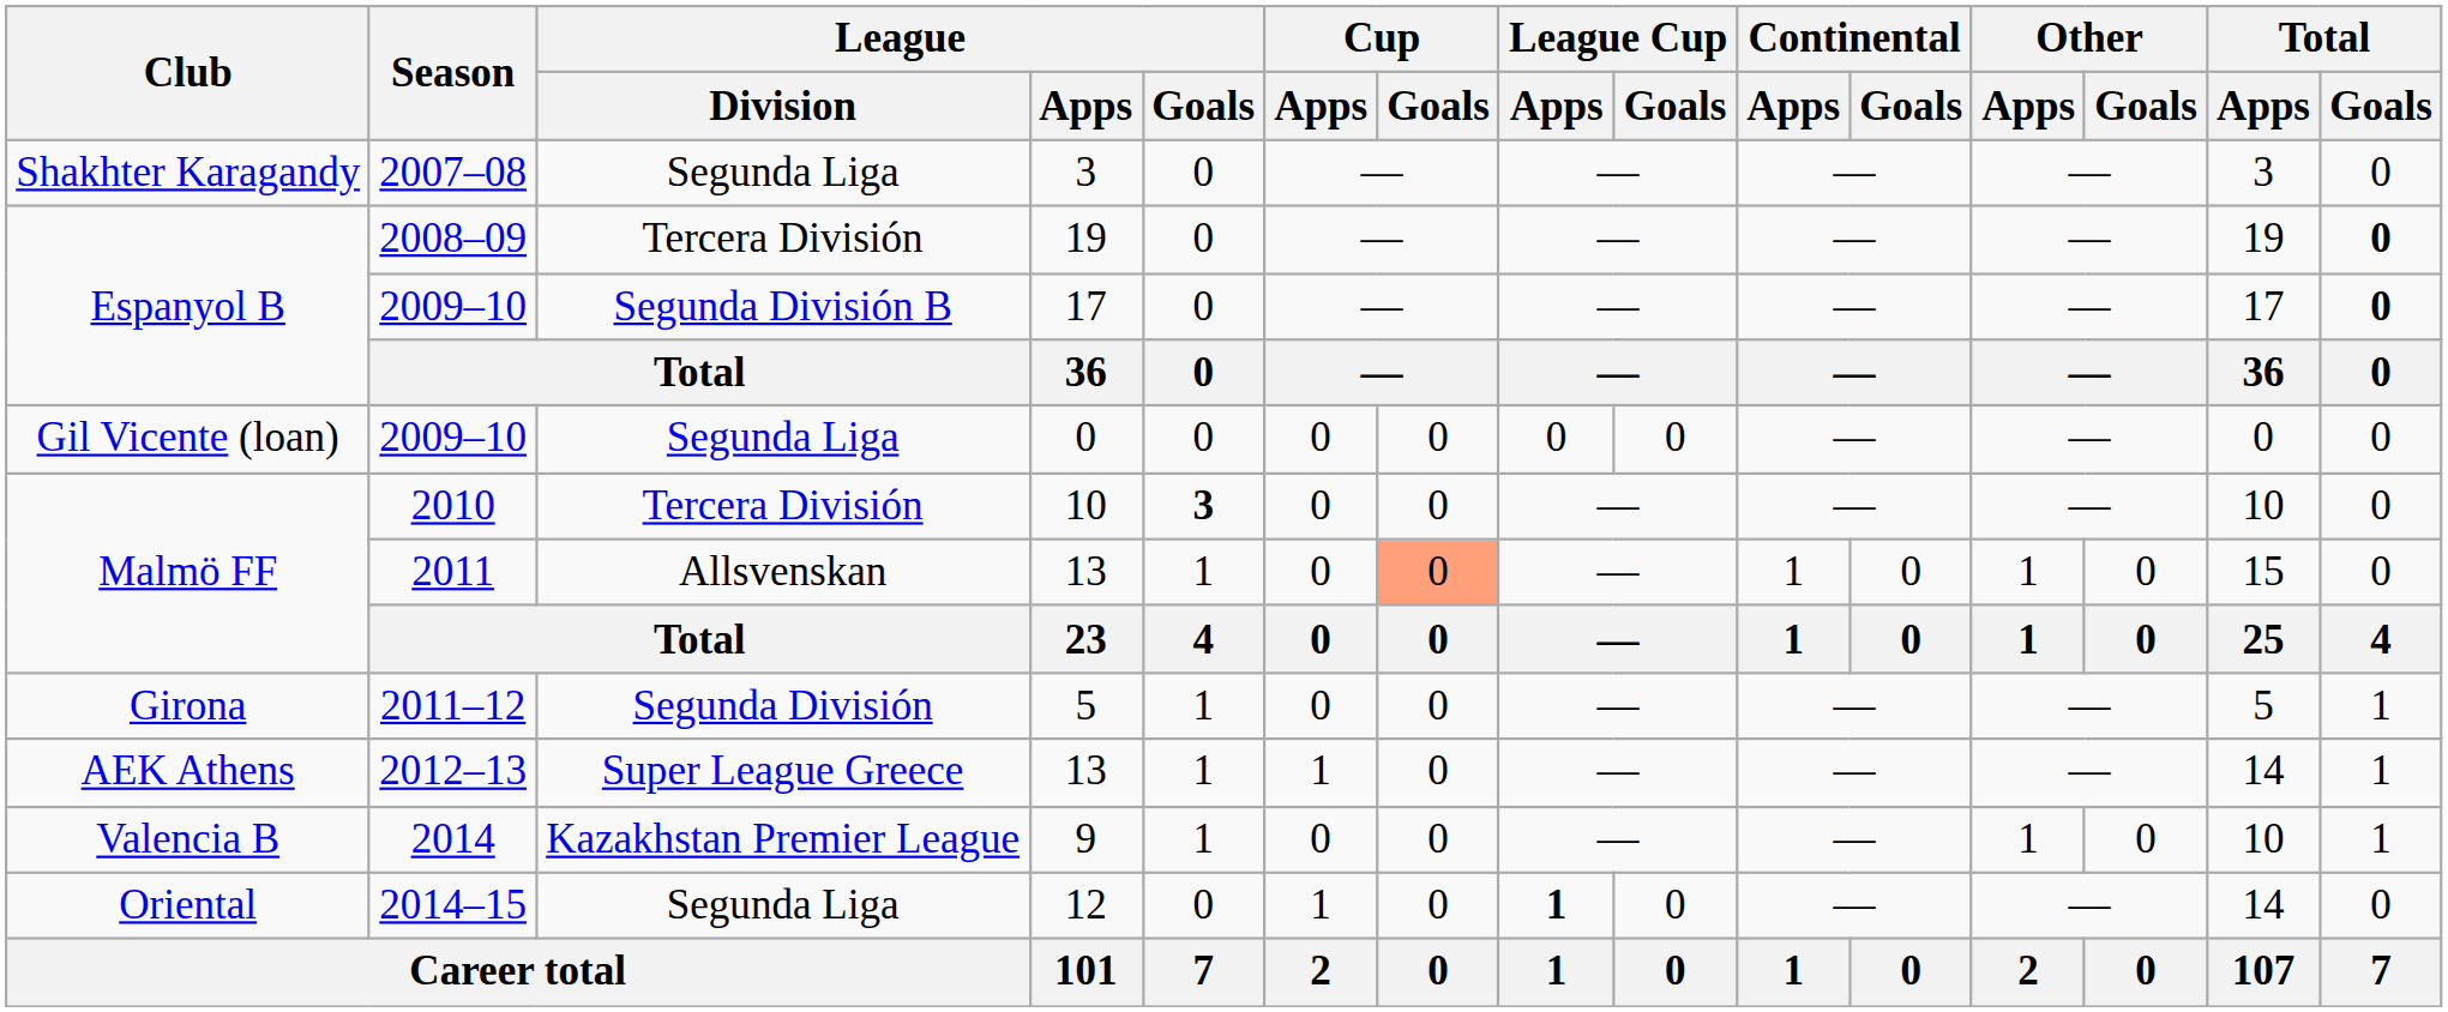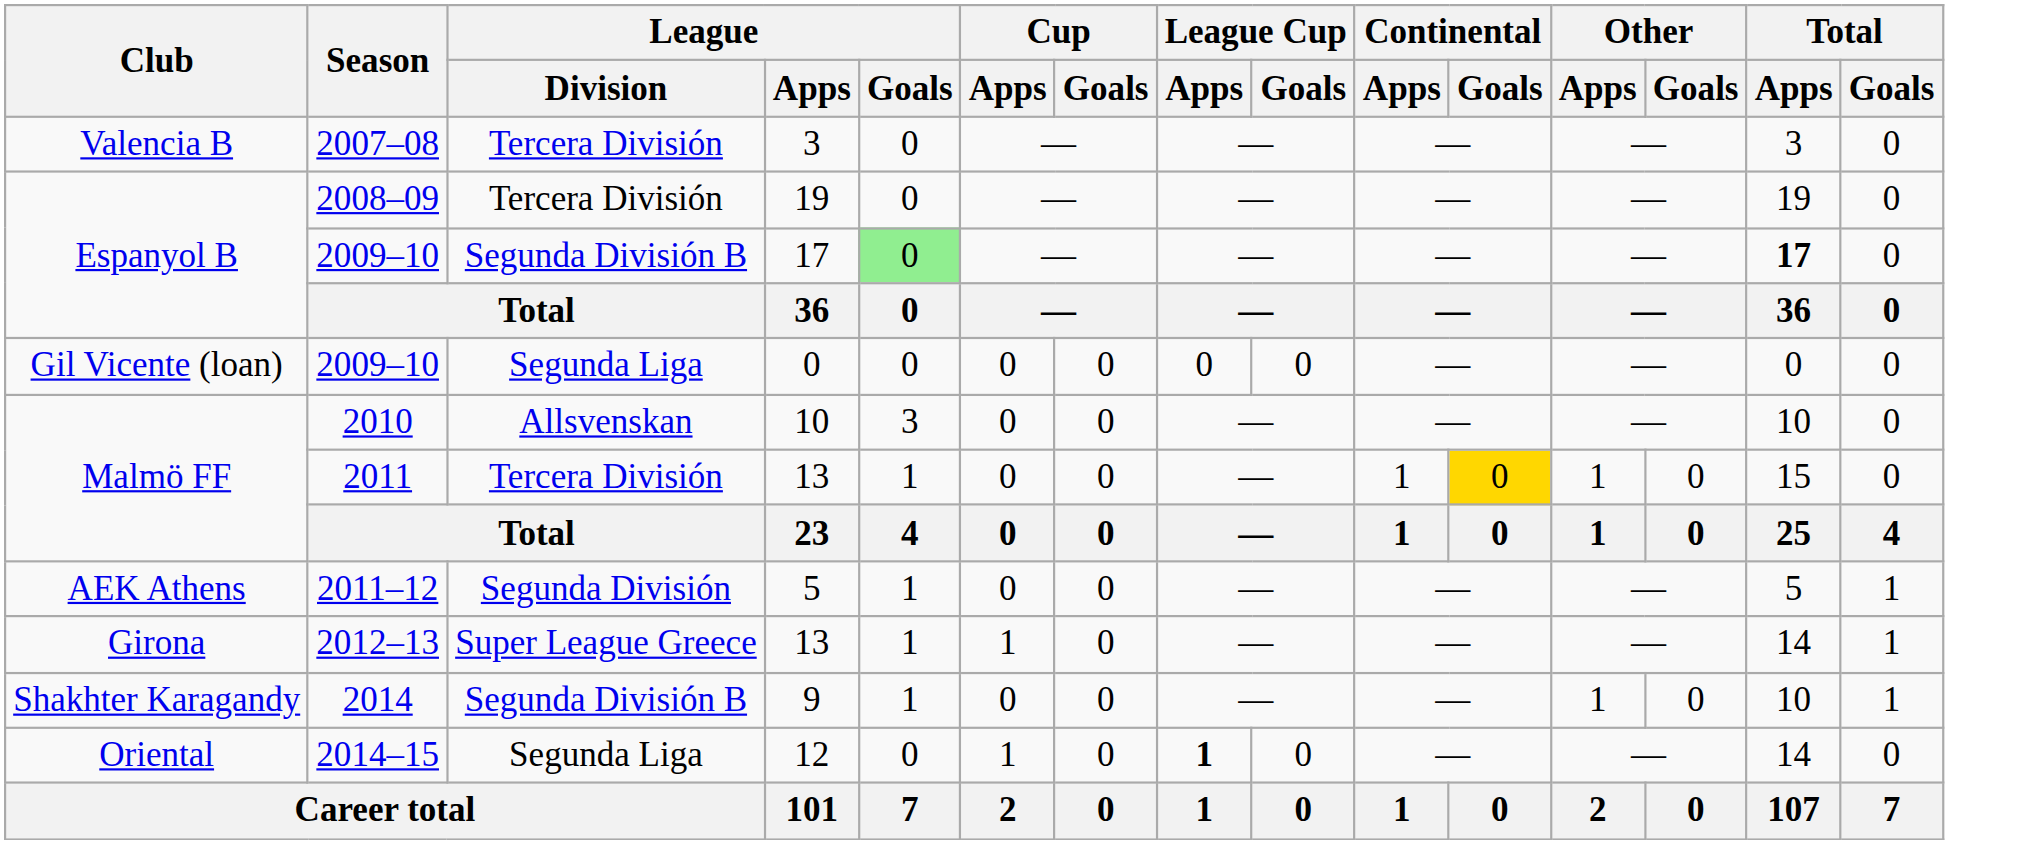 <table class="wikitable" style="text-align: center;">
 <tr>
 <th rowspan="2">Club</th>
 <th rowspan="2">Season</th>
 <th colspan="3">League</th>
 <th colspan="2">Cup</th>
 <th colspan="2">League Cup</th>
 <th colspan="2">Continental</th>
 <th colspan="2">Other</th>
 <th colspan="2">Total</th>
 </tr>
 <tr>
 <th>Division</th>
 <th>Apps</th>
 <th>Goals</th>
 <th>Apps</th>
 <th>Goals</th>
 <th>Apps</th>
 <th>Goals</th>
 <th>Apps</th>
 <th>Goals</th>
 <th>Apps</th>
 <th>Goals</th>
 <th>Apps</th>
 <th>Goals</th>
 </tr>
 <tr>
-<td rowspan="1"><a href='#'>Shakhter Karagandy</a></td>
+<td rowspan="1"><a href='#'>Valencia B</a></td>
 <td><a href='#'>2007–08</a></td>
-<td>Segunda Liga</td>
+<td><a href='#'>Tercera División</a></td>
 <td>3</td>
 <td>0</td>
 <td colspan="2">—</td>
 <td colspan="2">—</td>
 <td colspan="2">—</td>
 <td colspan="2">—</td>
 <td>3</td>
 <td>0</td>
 </tr>
 <tr>
 <td rowspan="3"><a href='#'>Espanyol B</a></td>
 <td><a href='#'>2008–09</a></td>
 <td>Tercera División</td>
 <td>19</td>
 <td>0</td>
 <td colspan="2">—</td>
 <td colspan="2">—</td>
 <td colspan="2">—</td>
 <td colspan="2">—</td>
 <td>19</td>
-<td><strong>0</strong></td>
+<td>0</td>
 </tr>
 <tr>
 <td><a href='#'>2009–10</a></td>
 <td><a href='#'>Segunda División B</a></td>
 <td>17</td>
-<td>0</td>
+<td style="background: lightgreen;">0</td>
 <td colspan="2">—</td>
 <td colspan="2">—</td>
 <td colspan="2">—</td>
 <td colspan="2">—</td>
-<td>17</td>
-<td><strong>0</strong></td>
+<td><strong>17</strong></td>
+<td>0</td>
 </tr>
 <tr>
 <th colspan="2">Total</th>
 <th>36</th>
 <th>0</th>
 <th colspan="2">—</th>
 <th colspan="2">—</th>
 <th colspan="2">—</th>
 <th colspan="2">—</th>
 <th>36</th>
 <th>0</th>
 </tr>
 <tr>
 <td rowspan="1"><a href='#'>Gil Vicente</a> (loan)</td>
 <td><a href='#'>2009–10</a></td>
 <td><a href='#'>Segunda Liga</a></td>
 <td>0</td>
 <td>0</td>
 <td>0</td>
 <td>0</td>
 <td>0</td>
 <td>0</td>
 <td colspan="2">—</td>
 <td colspan="2">—</td>
 <td>0</td>
 <td>0</td>
 </tr>
 <tr>
 <td rowspan="3"><a href='#'>Malmö FF</a></td>
 <td><a href='#'>2010</a></td>
-<td><a href='#'>Tercera División</a></td>
+<td><a href='#'>Allsvenskan</a></td>
 <td>10</td>
-<td><strong>3</strong></td>
+<td>3</td>
 <td>0</td>
 <td>0</td>
 <td colspan="2">—</td>
 <td colspan="2">—</td>
 <td colspan="2">—</td>
 <td>10</td>
 <td>0</td>
 </tr>
 <tr>
 <td><a href='#'>2011</a></td>
-<td>Allsvenskan</td>
+<td><a href='#'>Tercera División</a></td>
 <td>13</td>
 <td>1</td>
 <td>0</td>
-<td style="background: lightsalmon;">0</td>
+<td>0</td>
 <td colspan="2">—</td>
 <td>1</td>
-<td>0</td>
+<td style="background: gold;">0</td>
 <td>1</td>
 <td>0</td>
 <td>15</td>
 <td>0</td>
 </tr>
 <tr>
 <th colspan="2">Total</th>
 <th>23</th>
 <th>4</th>
 <th>0</th>
 <th>0</th>
 <th colspan="2">—</th>
 <th>1</th>
 <th>0</th>
 <th>1</th>
 <th>0</th>
 <th>25</th>
 <th>4</th>
 </tr>
 <tr>
-<td rowspan="1"><a href='#'>Girona</a></td>
+<td rowspan="1"><a href='#'>AEK Athens</a></td>
 <td><a href='#'>2011–12</a></td>
 <td><a href='#'>Segunda División</a></td>
 <td>5</td>
 <td>1</td>
 <td>0</td>
 <td>0</td>
 <td colspan="2">—</td>
 <td colspan="2">—</td>
 <td colspan="2">—</td>
 <td>5</td>
 <td>1</td>
 </tr>
 <tr>
-<td rowspan="1"><a href='#'>AEK Athens</a></td>
+<td rowspan="1"><a href='#'>Girona</a></td>
 <td><a href='#'>2012–13</a></td>
 <td><a href='#'>Super League Greece</a></td>
 <td>13</td>
 <td>1</td>
 <td>1</td>
 <td>0</td>
 <td colspan="2">—</td>
 <td colspan="2">—</td>
 <td colspan="2">—</td>
 <td>14</td>
 <td>1</td>
 </tr>
 <tr>
-<td rowspan="1"><a href='#'>Valencia B</a></td>
+<td rowspan="1"><a href='#'>Shakhter Karagandy</a></td>
 <td><a href='#'>2014</a></td>
-<td><a href='#'>Kazakhstan Premier League</a></td>
+<td><a href='#'>Segunda División B</a></td>
 <td>9</td>
 <td>1</td>
 <td>0</td>
 <td>0</td>
 <td colspan="2">—</td>
 <td colspan="2">—</td>
 <td>1</td>
 <td>0</td>
 <td>10</td>
 <td>1</td>
 </tr>
 <tr>
 <td rowspan="1"><a href='#'>Oriental</a></td>
 <td><a href='#'>2014–15</a></td>
 <td>Segunda Liga</td>
 <td>12</td>
 <td>0</td>
 <td>1</td>
 <td>0</td>
 <td><strong>1</strong></td>
 <td>0</td>
 <td colspan="2">—</td>
 <td colspan="2">—</td>
 <td>14</td>
 <td>0</td>
 </tr>
 <tr>
 <th colspan="3">Career total</th>
 <th>101</th>
 <th>7</th>
 <th>2</th>
 <th>0</th>
 <th>1</th>
 <th>0</th>
 <th>1</th>
 <th>0</th>
 <th>2</th>
 <th>0</th>
 <th>107</th>
 <th>7</th>
 </tr>
 </table>
